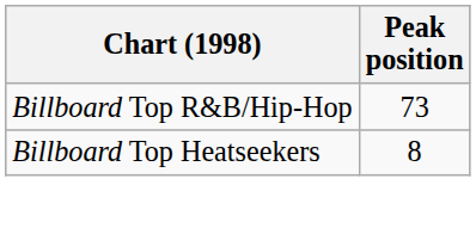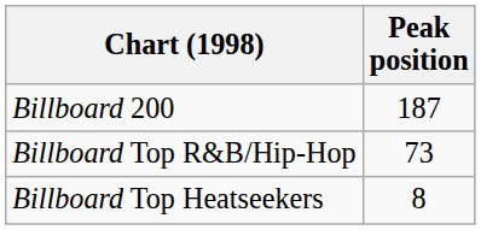 <table class="wikitable">
 <tr>
 <th>Chart (1998)</th>
 <th>Peak<br>position</th>
+</tr>
+<tr>
+<td><em>Billboard</em> 200</td>
+<td align="center">187</td>
 </tr>
 <tr>
 <td><em>Billboard</em> Top R&B/Hip-Hop</td>
 <td align="center">73</td>
 </tr>
 <tr>
 <td><em>Billboard</em> Top Heatseekers</td>
 <td align="center">8</td>
 </tr>
 </table>
